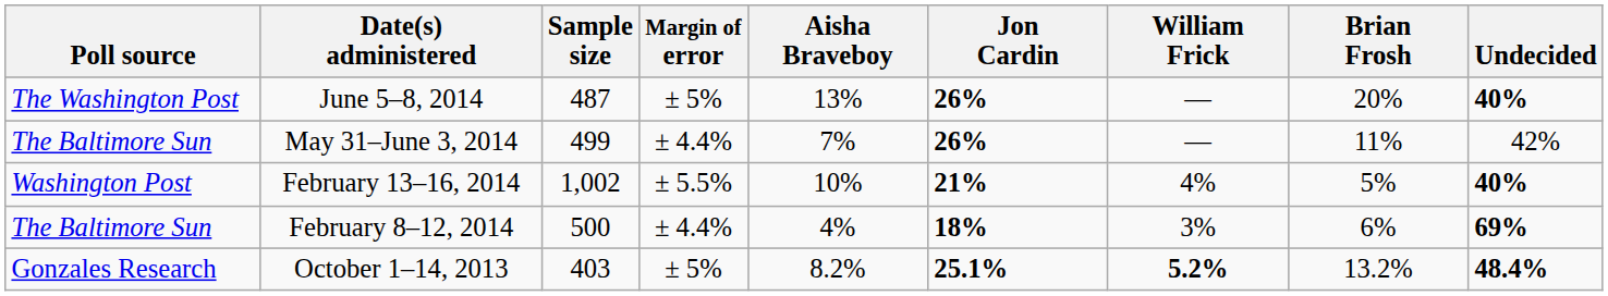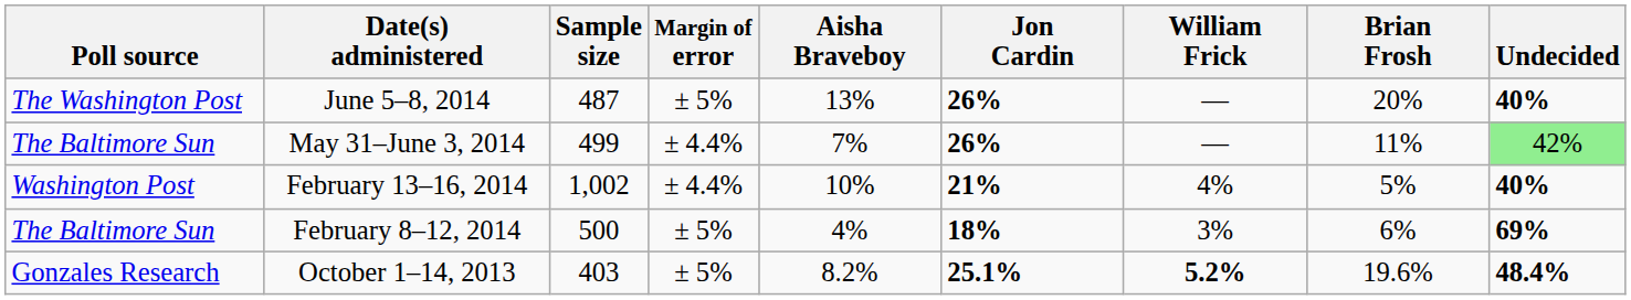 <table class="wikitable">
 <tr valign= bottom>
 <th style="width:145px;">Poll source</th>
 <th style="width:160px;">Date(s)<br>administered</th>
 <th class=small>Sample<br>size</th>
 <th><small>Margin of</small><br>error</th>
 <th style="width:100px;">Aisha<br>Braveboy</th>
 <th style="width:100px;">Jon<br>Cardin</th>
 <th style="width:100px;">William<br>Frick</th>
 <th style="width:100px;">Brian<br>Frosh</th>
 <th>Undecided</th>
 </tr>
 <tr>
 <td><em><a href='#'>The Washington Post</a></em></td>
 <td align=center>June 5–8, 2014</td>
 <td align=center>487</td>
 <td align=center>± 5%</td>
 <td align=center>13%</td>
 <td><strong>26%</strong></td>
 <td align=center>—</td>
 <td align=center>20%</td>
 <td><strong>40%</strong></td>
 </tr>
 <tr>
 <td><em><a href='#'>The Baltimore Sun</a></em></td>
 <td align=center>May 31–June 3, 2014</td>
 <td align=center>499</td>
 <td align=center>± 4.4%</td>
 <td align=center>7%</td>
 <td><strong>26%</strong></td>
 <td align=center>—</td>
 <td align=center>11%</td>
-<td align=center>42%</td>
+<td align=center style="background: lightgreen;">42%</td>
 </tr>
 <tr>
 <td><em><a href='#'>Washington Post</a></em></td>
 <td align=center>February 13–16, 2014</td>
 <td align=center>1,002</td>
-<td align=center>± 5.5%</td>
+<td align=center>± 4.4%</td>
 <td align=center>10%</td>
 <td><strong>21%</strong></td>
 <td align=center>4%</td>
 <td align=center>5%</td>
 <td><strong>40%</strong></td>
 </tr>
 <tr>
 <td><em><a href='#'>The Baltimore Sun</a></em></td>
 <td align=center>February 8–12, 2014</td>
 <td align=center>500</td>
-<td align=center>± 4.4%</td>
+<td align=center>± 5%</td>
 <td align=center>4%</td>
 <td><strong>18%</strong></td>
 <td align=center>3%</td>
 <td align=center>6%</td>
 <td><strong>69%</strong></td>
 </tr>
 <tr>
 <td><a href='#'>Gonzales Research</a></td>
 <td align=center>October 1–14, 2013</td>
 <td align=center>403</td>
 <td align=center>± 5%</td>
 <td align=center>8.2%</td>
 <td><strong>25.1%</strong></td>
 <td align=center><strong>5.2%</strong></td>
-<td align=center>13.2%</td>
+<td align=center>19.6%</td>
 <td><strong>48.4%</strong></td>
 </tr>
 </table>
